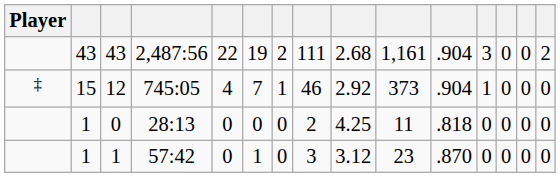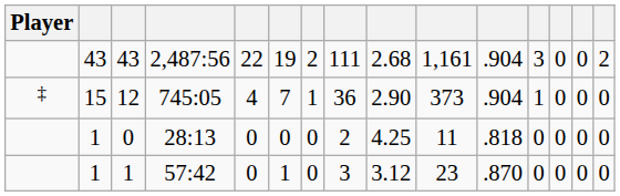 <table class="wikitable sortable" style="text-align:center;">
 <tr>
 <th>Player</th>
 <th></th>
 <th></th>
 <th></th>
 <th></th>
 <th></th>
 <th></th>
 <th></th>
 <th></th>
 <th></th>
 <th></th>
 <th></th>
 <th></th>
 <th></th>
 <th></th>
 </tr>
 <tr>
 <td></td>
 <td>43</td>
 <td>43</td>
 <td>2,487:56</td>
 <td>22</td>
 <td>19</td>
 <td>2</td>
 <td>111</td>
 <td>2.68</td>
 <td>1,161</td>
 <td>.904</td>
 <td>3</td>
 <td>0</td>
 <td>0</td>
 <td>2</td>
 </tr>
 <tr>
 <td><sup>‡</sup></td>
 <td>15</td>
 <td>12</td>
 <td>745:05</td>
 <td>4</td>
 <td>7</td>
 <td>1</td>
-<td>46</td>
-<td>2.92</td>
+<td>36</td>
+<td>2.90</td>
 <td>373</td>
 <td>.904</td>
 <td>1</td>
 <td>0</td>
 <td>0</td>
 <td>0</td>
 </tr>
 <tr>
 <td></td>
 <td>1</td>
 <td>0</td>
 <td>28:13</td>
 <td>0</td>
 <td>0</td>
 <td>0</td>
 <td>2</td>
 <td>4.25</td>
 <td>11</td>
 <td>.818</td>
 <td>0</td>
 <td>0</td>
 <td>0</td>
 <td>0</td>
 </tr>
 <tr>
 <td></td>
 <td>1</td>
 <td>1</td>
 <td>57:42</td>
 <td>0</td>
 <td>1</td>
 <td>0</td>
 <td>3</td>
 <td>3.12</td>
 <td>23</td>
 <td>.870</td>
 <td>0</td>
 <td>0</td>
 <td>0</td>
 <td>0</td>
 </tr>
 </table>
